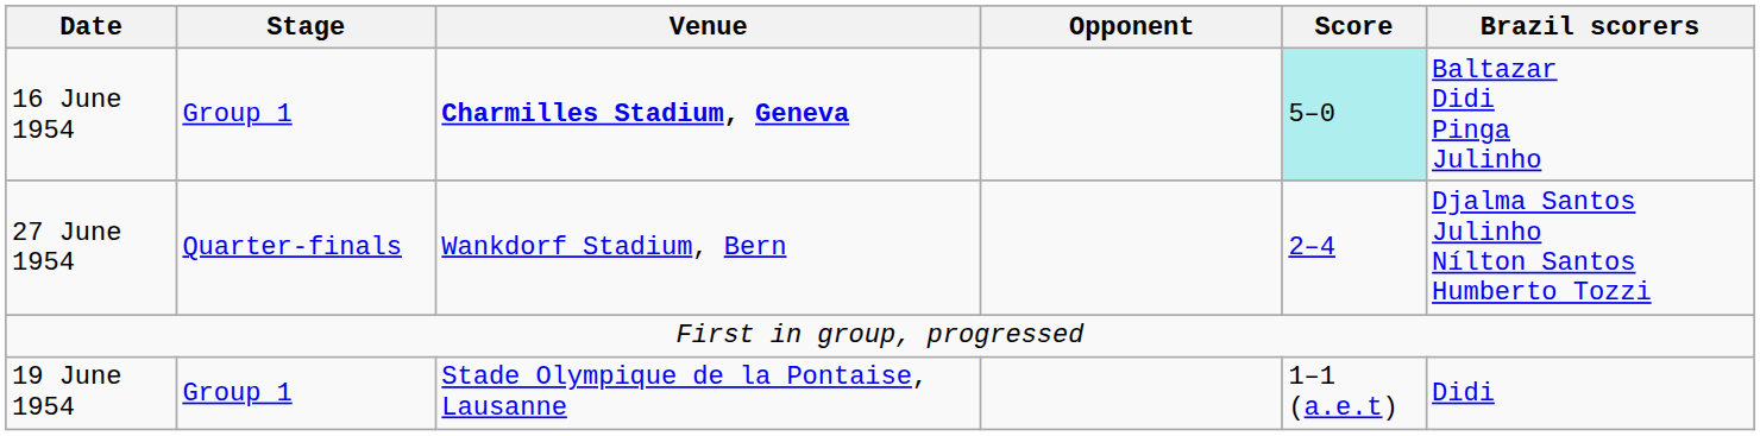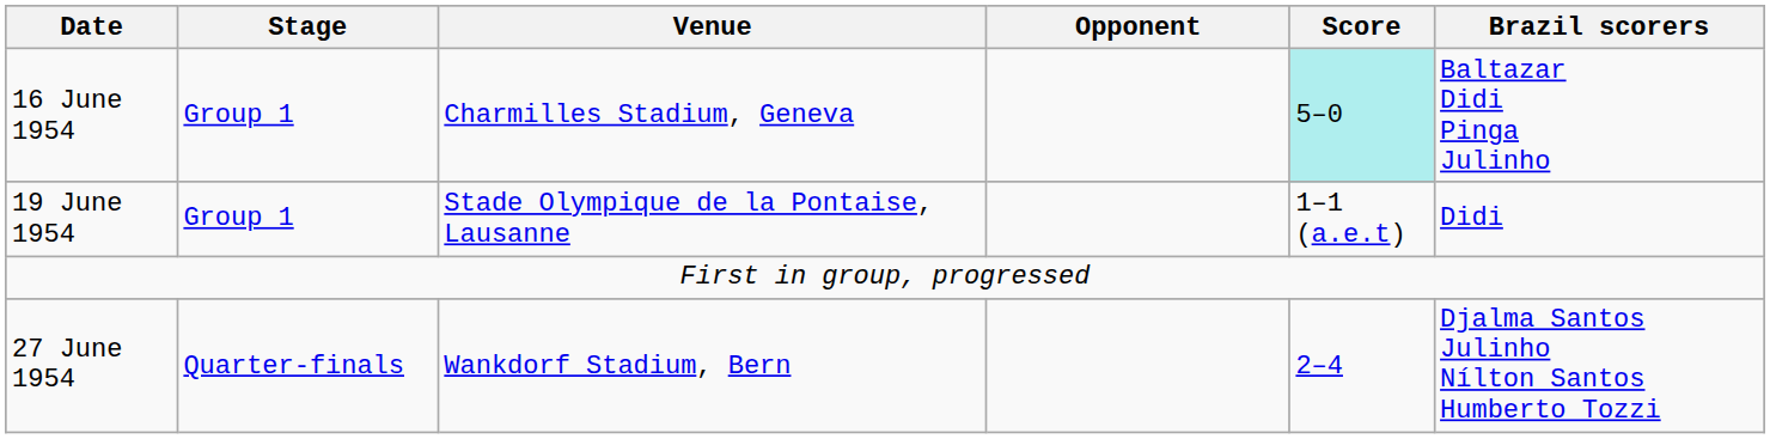 <table class="wikitable">
 <tr>
 <th width=100px>Date</th>
 <th width=150px>Stage</th>
 <th width=350px>Venue</th>
 <th width=180px>Opponent</th>
 <th width=70px>Score</th>
 <th width=200px>Brazil scorers</th>
 </tr>
 <tr>
 <td>16 June 1954</td>
 <td><a href='#'>Group 1</a></td>
-<td><strong><a href='#'>Charmilles Stadium</a>, <a href='#'>Geneva</a></strong></td>
+<td><a href='#'>Charmilles Stadium</a>, <a href='#'>Geneva</a></td>
 <td></td>
 <td style="background: paleturquoise;">5–0</td>
 <td><a href='#'>Baltazar</a>  <br> <a href='#'>Didi</a>  <br> <a href='#'>Pinga</a>  <br> <a href='#'>Julinho</a> </td>
+</tr>
+<tr>
+<td>19 June 1954</td>
+<td><a href='#'>Group 1</a></td>
+<td><a href='#'>Stade Olympique de la Pontaise</a>, <a href='#'>Lausanne</a></td>
+<td></td>
+<td>1–1 <br> (<a href='#'>a.e.t</a>)</td>
+<td><a href='#'>Didi</a> </td>
+</tr>
+<tr>
+<td colspan="6" style="text-align:center;"><em>First in group, progressed</em></td>
 </tr>
 <tr>
 <td>27 June 1954</td>
 <td><a href='#'>Quarter-finals</a></td>
 <td><a href='#'>Wankdorf Stadium</a>, <a href='#'>Bern</a></td>
 <td></td>
 <td><a href='#'>2–4</a></td>
 <td><a href='#'>Djalma Santos</a>  <br> <a href='#'>Julinho</a>  <br> <a href='#'>Nílton Santos</a>  <br> <a href='#'>Humberto Tozzi</a> </td>
 </tr>
-<tr>
-<td colspan="6" style="text-align:center;"><em>First in group, progressed</em></td>
-</tr>
-<tr>
-<td>19 June 1954</td>
-<td><a href='#'>Group 1</a></td>
-<td><a href='#'>Stade Olympique de la Pontaise</a>, <a href='#'>Lausanne</a></td>
-<td></td>
-<td>1–1 <br> (<a href='#'>a.e.t</a>)</td>
-<td><a href='#'>Didi</a> </td>
-</tr>
 </table>
